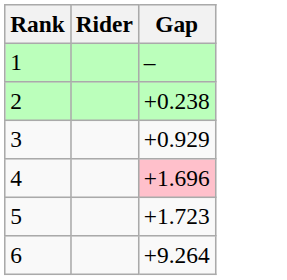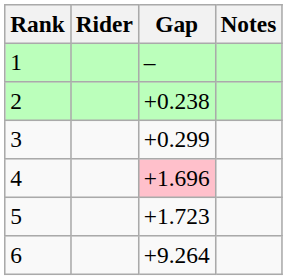 <table class="wikitable" style="font-size:95%" style="text-align:center; width:35em;">
 <tr>
 <th>Rank</th>
 <th>Rider</th>
 <th>Gap</th>
+<th>Notes</th>
 </tr>
 <tr bgcolor=bbffbb>
 <td>1</td>
 <td align=left></td>
 <td>–</td>
+<td></td>
 </tr>
 <tr bgcolor=bbffbb>
 <td>2</td>
 <td align=left></td>
 <td>+0.238</td>
+<td></td>
 </tr>
 <tr>
 <td>3</td>
 <td align=left></td>
-<td>+0.929</td>
+<td>+0.299</td>
+<td></td>
 </tr>
 <tr>
 <td>4</td>
 <td align=left></td>
 <td style="background: pink;">+1.696</td>
+<td></td>
 </tr>
 <tr>
 <td>5</td>
 <td align=left></td>
 <td>+1.723</td>
+<td></td>
 </tr>
 <tr>
 <td>6</td>
 <td align=left></td>
 <td>+9.264</td>
+<td></td>
 </tr>
 </table>
